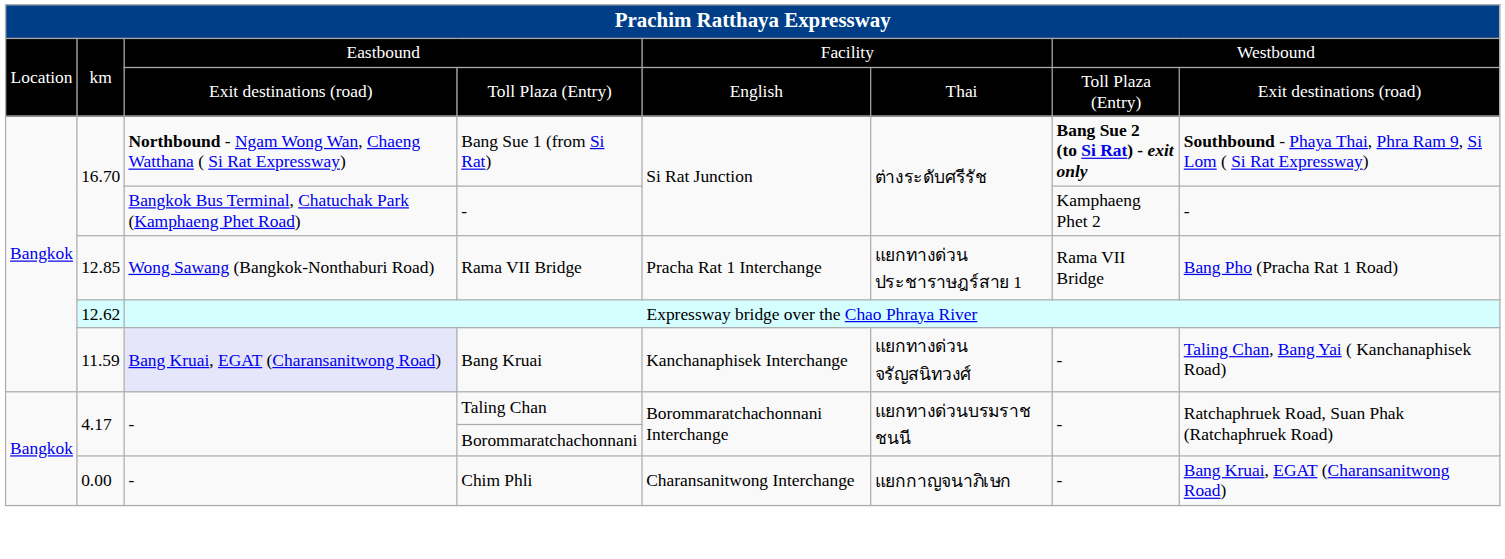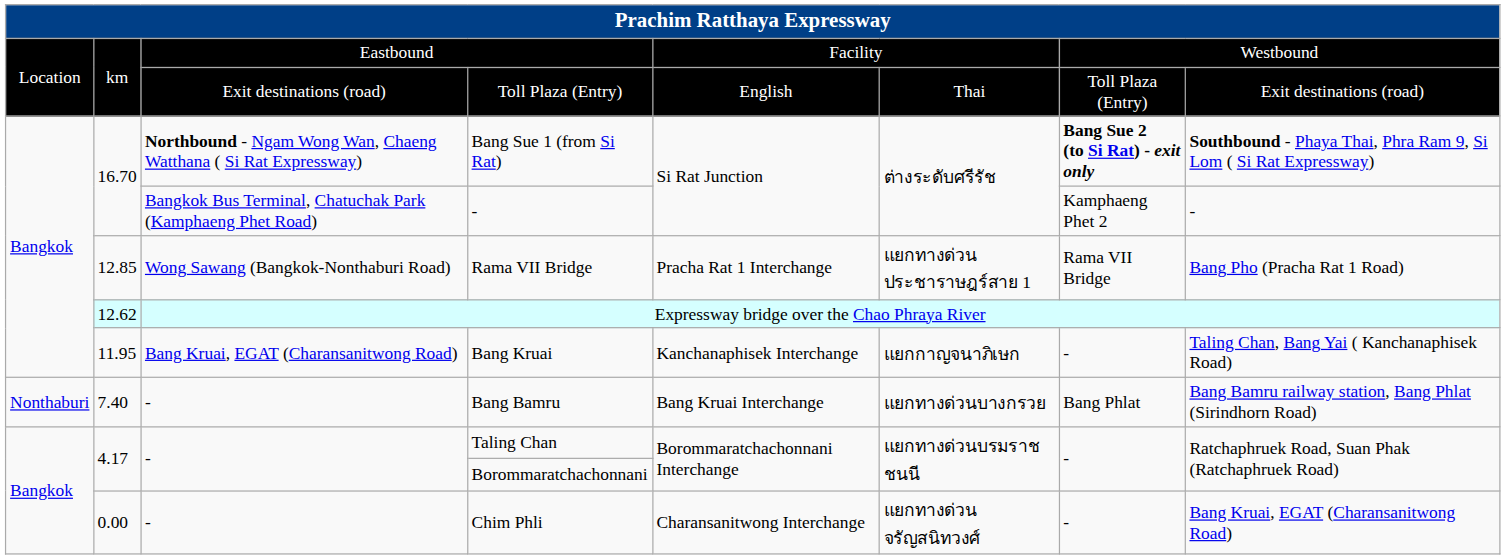 <table class="wikitable" style="margin-left:1em; margin-bottom:1em; color:black; font-size:90%;">
 <tr style="background:#003f87; text-align:center; color:white; font-size:120%;">
 <td colspan="8"><strong> Prachim Ratthaya Expressway</strong></td>
 </tr>
 <tr bgcolor="000000" align="center" style="color: white">
 <td rowspan="2">Location</td>
 <td rowspan="2">km</td>
 <td colspan="2">Eastbound</td>
 <td colspan="2">Facility</td>
 <td colspan="2">Westbound</td>
 </tr>
 <tr bgcolor="000000" align="center" style="color: white">
 <td>Exit destinations (road)</td>
 <td>Toll Plaza (Entry)</td>
 <td>English</td>
 <td>Thai</td>
 <td>Toll Plaza (Entry)</td>
 <td>Exit destinations (road)</td>
 </tr>
 <tr>
 <td rowspan="5"><a href='#'>Bangkok</a></td>
 <td rowspan="2">16.70</td>
 <td><strong>Northbound</strong> - <a href='#'>Ngam Wong Wan</a>, <a href='#'>Chaeng Watthana</a> ( <a href='#'>Si Rat Expressway</a>)</td>
 <td>Bang Sue 1 (from <a href='#'>Si Rat</a>)</td>
 <td rowspan="2">Si Rat Junction</td>
 <td rowspan="2">ต่างระดับศรีรัช</td>
 <td><strong>Bang Sue 2<br>(to <a href='#'>Si Rat</a>) - <em>exit only</em></strong></td>
 <td><strong>Southbound</strong> - <a href='#'>Phaya Thai</a>, <a href='#'>Phra Ram 9</a>, <a href='#'>Si Lom</a> ( <a href='#'>Si Rat Expressway</a>)</td>
 </tr>
 <tr>
 <td><a href='#'>Bangkok Bus Terminal</a>, <a href='#'>Chatuchak Park</a> (<a href='#'>Kamphaeng Phet Road</a>)</td>
 <td>-</td>
 <td>Kamphaeng Phet 2</td>
 <td>-</td>
 </tr>
 <tr>
 <td>12.85</td>
 <td><a href='#'>Wong Sawang</a> (Bangkok-Nonthaburi Road)</td>
 <td>Rama VII Bridge</td>
 <td>Pracha Rat 1 Interchange</td>
 <td>แยกทางด่วนประชาราษฎร์สาย 1</td>
 <td>Rama VII Bridge</td>
 <td><a href='#'>Bang Pho</a> (Pracha Rat 1 Road)</td>
 </tr>
 <tr align="center" bgcolor="D5FFFF">
 <td>12.62</td>
 <td colspan="6">Expressway bridge over the <a href='#'>Chao Phraya River</a></td>
 </tr>
 <tr>
-<td>11.59</td>
-<td style="background: lavender;"><a href='#'>Bang Kruai</a>, <a href='#'>EGAT</a> (<a href='#'>Charansanitwong Road</a>)</td>
+<td>11.95</td>
+<td><a href='#'>Bang Kruai</a>, <a href='#'>EGAT</a> (<a href='#'>Charansanitwong Road</a>)</td>
 <td>Bang Kruai</td>
 <td>Kanchanaphisek Interchange</td>
-<td>แยกทางด่วนจรัญสนิทวงศ์</td>
+<td>แยกกาญจนาภิเษก</td>
 <td>-</td>
 <td><a href='#'>Taling Chan</a>, <a href='#'>Bang Yai</a> ( Kanchanaphisek Road)</td>
+</tr>
+<tr>
+<td><a href='#'>Nonthaburi</a></td>
+<td>7.40</td>
+<td>-</td>
+<td>Bang Bamru</td>
+<td>Bang Kruai Interchange</td>
+<td>แยกทางด่วนบางกรวย</td>
+<td>Bang Phlat</td>
+<td><a href='#'>Bang Bamru railway station</a>, <a href='#'>Bang Phlat</a> (Sirindhorn Road)</td>
 </tr>
 <tr>
 <td rowspan="3"><a href='#'>Bangkok</a></td>
 <td rowspan="2">4.17</td>
 <td rowspan="2">-</td>
 <td>Taling Chan</td>
 <td rowspan="2">Borommaratchachonnani Interchange</td>
 <td rowspan="2">แยกทางด่วนบรมราชชนนี</td>
 <td rowspan="2">-</td>
 <td rowspan="2">Ratchaphruek Road, Suan Phak (Ratchaphruek Road)</td>
 </tr>
 <tr>
 <td>Borommaratchachonnani</td>
 </tr>
 <tr>
 <td>0.00</td>
 <td>-</td>
 <td>Chim Phli</td>
 <td>Charansanitwong Interchange</td>
-<td>แยกกาญจนาภิเษก</td>
+<td>แยกทางด่วนจรัญสนิทวงศ์</td>
 <td>-</td>
 <td><a href='#'>Bang Kruai</a>, <a href='#'>EGAT</a> (<a href='#'>Charansanitwong Road</a>)</td>
 </tr>
 </table>
